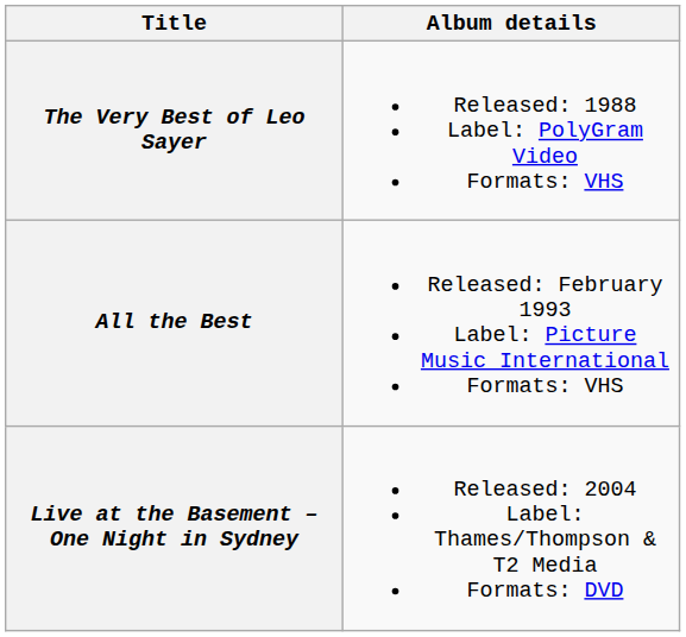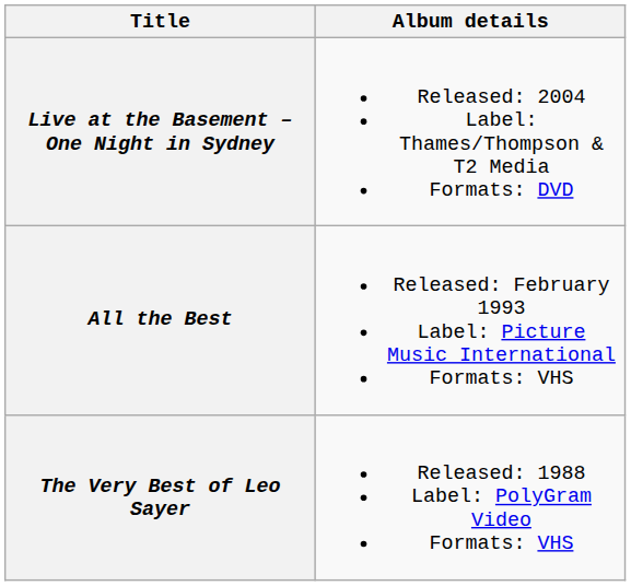 <table class="wikitable plainrowheaders" style="text-align:center;">
 <tr>
 <th scope="col" style="width:15em;">Title</th>
 <th scope="col" style="width:15em;">Album details</th>
 </tr>
 <tr>
-<th scope="row"><em>The Very Best of Leo Sayer</em></th>
-<td><br><ul><li>Released: 1988</li><li>Label: <a href='#'>PolyGram Video</a></li><li>Formats: <a href='#'>VHS</a></li></ul></td>
+<th scope="row"><em>Live at the Basement – One Night in Sydney</em></th>
+<td><br><ul><li>Released: 2004</li><li>Label: Thames/Thompson & T2 Media</li><li>Formats: <a href='#'>DVD</a></li></ul></td>
 </tr>
 <tr>
 <th scope="row"><em>All the Best</em></th>
 <td><br><ul><li>Released: February 1993</li><li>Label: <a href='#'>Picture Music International</a></li><li>Formats: VHS</li></ul></td>
 </tr>
 <tr>
-<th scope="row"><em>Live at the Basement – One Night in Sydney</em></th>
-<td><br><ul><li>Released: 2004</li><li>Label: Thames/Thompson & T2 Media</li><li>Formats: <a href='#'>DVD</a></li></ul></td>
+<th scope="row"><em>The Very Best of Leo Sayer</em></th>
+<td><br><ul><li>Released: 1988</li><li>Label: <a href='#'>PolyGram Video</a></li><li>Formats: <a href='#'>VHS</a></li></ul></td>
 </tr>
 </table>
